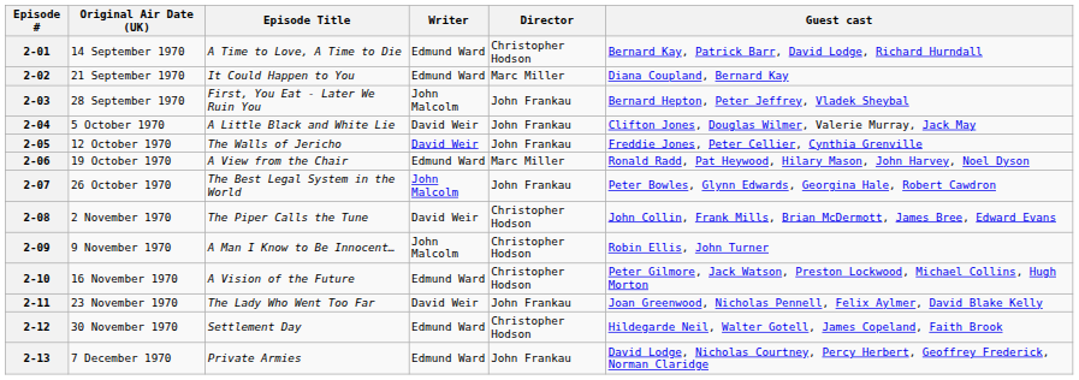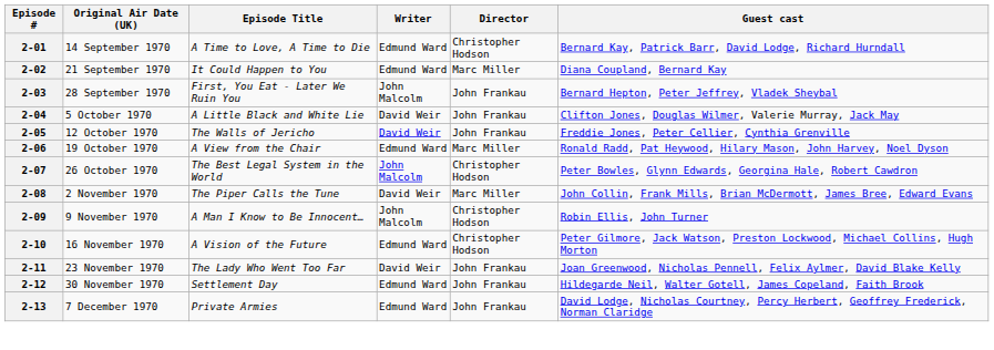 <table class="wikitable">
 <tr>
 <th>Episode #</th>
 <th>Original Air Date (UK)</th>
 <th>Episode Title</th>
 <th>Writer</th>
 <th>Director</th>
 <th>Guest cast</th>
 </tr>
 <tr>
 <th style="text-align:center;">2-01</th>
 <td>14 September 1970</td>
 <td><em>A Time to Love, A Time to Die</em></td>
 <td>Edmund Ward</td>
 <td>Christopher Hodson</td>
 <td><a href='#'>Bernard Kay</a>, <a href='#'>Patrick Barr</a>, <a href='#'>David Lodge</a>, <a href='#'>Richard Hurndall</a></td>
 </tr>
 <tr>
 <th style="text-align:center;">2-02</th>
 <td>21 September 1970</td>
 <td><em>It Could Happen to You</em></td>
 <td>Edmund Ward</td>
 <td>Marc Miller</td>
 <td><a href='#'>Diana Coupland</a>, <a href='#'>Bernard Kay</a></td>
 </tr>
 <tr>
 <th style="text-align:center;">2-03</th>
 <td>28 September 1970</td>
 <td><em>First, You Eat - Later We Ruin You</em></td>
 <td>John Malcolm</td>
 <td>John Frankau</td>
 <td><a href='#'>Bernard Hepton</a>, <a href='#'>Peter Jeffrey</a>, <a href='#'>Vladek Sheybal</a></td>
 </tr>
 <tr>
 <th style="text-align:center;">2-04</th>
 <td>5 October 1970</td>
 <td><em>A Little Black and White Lie</em></td>
 <td>David Weir</td>
 <td>John Frankau</td>
 <td><a href='#'>Clifton Jones</a>, <a href='#'>Douglas Wilmer</a>, Valerie Murray, <a href='#'>Jack May</a></td>
 </tr>
 <tr>
 <th style="text-align:center;">2-05</th>
 <td>12 October 1970</td>
 <td><em>The Walls of Jericho</em></td>
 <td><a href='#'>David Weir</a></td>
 <td>John Frankau</td>
 <td><a href='#'>Freddie Jones</a>, <a href='#'>Peter Cellier</a>, <a href='#'>Cynthia Grenville</a></td>
 </tr>
 <tr>
 <th style="text-align:center;">2-06</th>
 <td>19 October 1970</td>
 <td><em>A View from the Chair</em></td>
 <td>Edmund Ward</td>
 <td>Marc Miller</td>
 <td><a href='#'>Ronald Radd</a>, <a href='#'>Pat Heywood</a>, <a href='#'>Hilary Mason</a>, <a href='#'>John Harvey</a>, <a href='#'>Noel Dyson</a></td>
 </tr>
 <tr>
 <th style="text-align:center;">2-07</th>
 <td>26 October 1970</td>
 <td><em>The Best Legal System in the World</em></td>
 <td><a href='#'>John Malcolm</a></td>
-<td>John Frankau</td>
+<td>Christopher Hodson</td>
 <td><a href='#'>Peter Bowles</a>, <a href='#'>Glynn Edwards</a>, <a href='#'>Georgina Hale</a>, <a href='#'>Robert Cawdron</a></td>
 </tr>
 <tr>
 <th style="text-align:center;">2-08</th>
 <td>2 November 1970</td>
 <td><em>The Piper Calls the Tune</em></td>
 <td>David Weir</td>
-<td>Christopher Hodson</td>
+<td>Marc Miller</td>
 <td><a href='#'>John Collin</a>, <a href='#'>Frank Mills</a>, <a href='#'>Brian McDermott</a>, <a href='#'>James Bree</a>, <a href='#'>Edward Evans</a></td>
 </tr>
 <tr>
 <th style="text-align:center;">2-09</th>
 <td>9 November 1970</td>
 <td><em>A Man I Know to Be Innocent…</em></td>
 <td>John Malcolm</td>
 <td>Christopher Hodson</td>
 <td><a href='#'>Robin Ellis</a>, <a href='#'>John Turner</a></td>
 </tr>
 <tr>
 <th style="text-align:center;">2-10</th>
 <td>16 November 1970</td>
 <td><em>A Vision of the Future</em></td>
 <td>Edmund Ward</td>
 <td>Christopher Hodson</td>
 <td><a href='#'>Peter Gilmore</a>, <a href='#'>Jack Watson</a>, <a href='#'>Preston Lockwood</a>, <a href='#'>Michael Collins</a>, <a href='#'>Hugh Morton</a></td>
 </tr>
 <tr>
 <th style="text-align:center;">2-11</th>
 <td>23 November 1970</td>
 <td><em>The Lady Who Went Too Far</em></td>
 <td>David Weir</td>
 <td>John Frankau</td>
 <td><a href='#'>Joan Greenwood</a>, <a href='#'>Nicholas Pennell</a>, <a href='#'>Felix Aylmer</a>, <a href='#'>David Blake Kelly</a></td>
 </tr>
 <tr>
 <th style="text-align:center;">2-12</th>
 <td>30 November 1970</td>
 <td><em>Settlement Day</em></td>
 <td>Edmund Ward</td>
-<td>Christopher Hodson</td>
+<td>John Frankau</td>
 <td><a href='#'>Hildegarde Neil</a>, <a href='#'>Walter Gotell</a>, <a href='#'>James Copeland</a>, <a href='#'>Faith Brook</a></td>
 </tr>
 <tr>
 <th style="text-align:center;">2-13</th>
 <td>7 December 1970</td>
 <td><em>Private Armies</em></td>
 <td>Edmund Ward</td>
 <td>John Frankau</td>
 <td><a href='#'>David Lodge</a>, <a href='#'>Nicholas Courtney</a>, <a href='#'>Percy Herbert</a>, <a href='#'>Geoffrey Frederick</a>, <a href='#'>Norman Claridge</a></td>
 </tr>
 </table>
